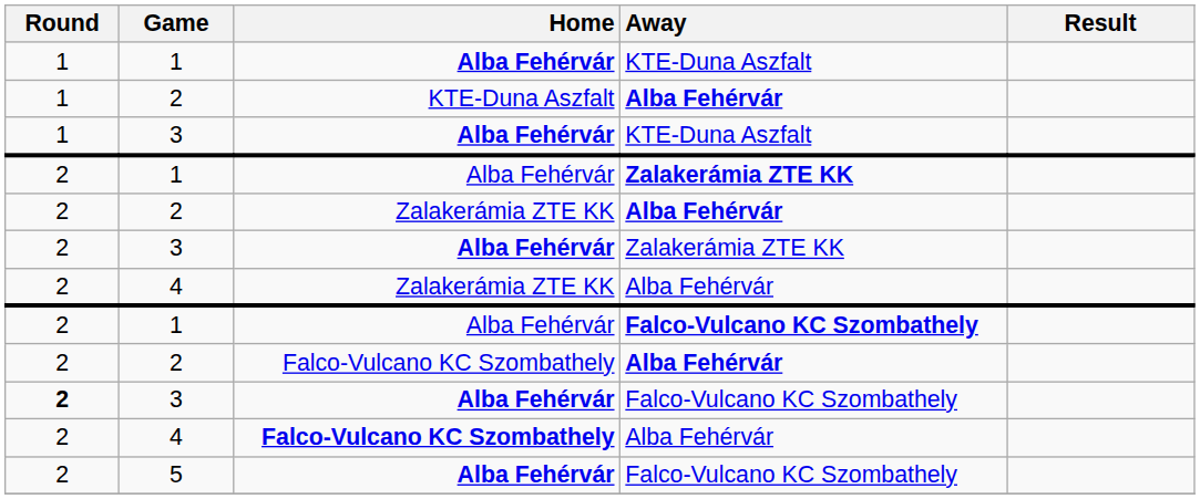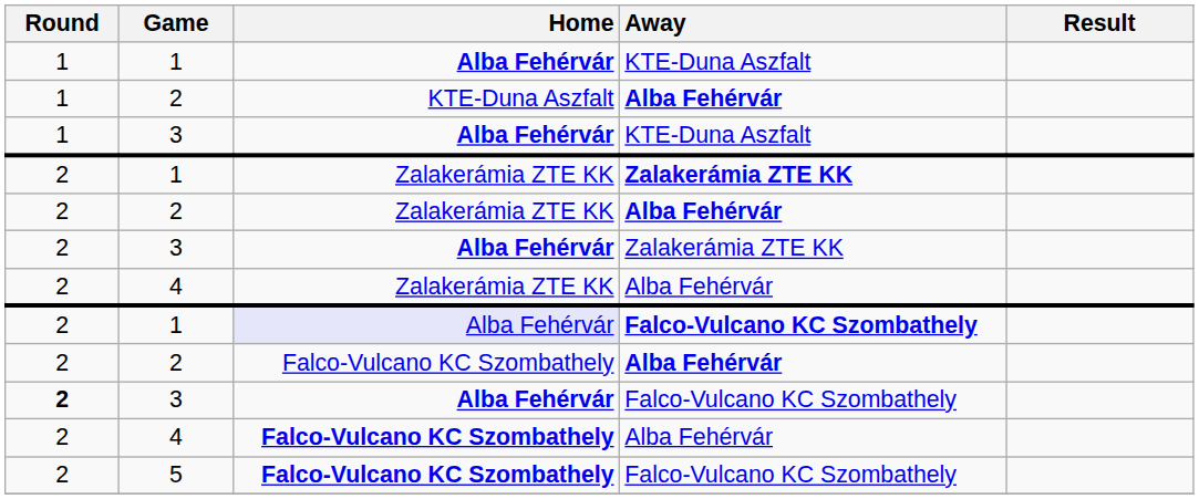 <table class=wikitable style="text-align:center">
 <tr>
 <th style="width:70px;">Round</th>
 <th style="width:70px;">Game</th>
 <th style="width:255px; text-align:right;">Home</th>
 <th style="width:255px; text-align:left;">Away</th>
 <th style="width:120px;">Result</th>
 </tr>
 <tr>
 <td>1</td>
 <td>1</td>
 <td align=right><strong><a href='#'>Alba Fehérvár</a></strong></td>
 <td align=left><a href='#'>KTE-Duna Aszfalt</a></td>
 <td><strong></strong></td>
 </tr>
 <tr>
 <td>1</td>
 <td>2</td>
 <td align=right><a href='#'>KTE-Duna Aszfalt</a></td>
 <td align=left><strong><a href='#'>Alba Fehérvár</a></strong></td>
 <td><strong></strong></td>
 </tr>
 <tr>
 <td>1</td>
 <td>3</td>
 <td align=right><strong><a href='#'>Alba Fehérvár</a></strong></td>
 <td align=left><a href='#'>KTE-Duna Aszfalt</a></td>
 <td><strong></strong></td>
 </tr>
 <tr>
 </tr>
 <tr style="border-top:3px solid black" class="sortbottom">
 <td>2</td>
 <td>1</td>
-<td align=right><a href='#'>Alba Fehérvár</a></td>
+<td align=right><a href='#'>Zalakerámia ZTE KK</a></td>
 <td align=left><strong><a href='#'>Zalakerámia ZTE KK</a></strong></td>
 <td><strong></strong></td>
 </tr>
 <tr>
 <td>2</td>
 <td>2</td>
 <td align=right><a href='#'>Zalakerámia ZTE KK</a></td>
 <td align=left><strong><a href='#'>Alba Fehérvár</a></strong></td>
 <td><strong></strong></td>
 </tr>
 <tr>
 <td>2</td>
 <td>3</td>
 <td align=right><strong><a href='#'>Alba Fehérvár</a></strong></td>
 <td align=left><a href='#'>Zalakerámia ZTE KK</a></td>
 <td><strong></strong></td>
 </tr>
 <tr>
 <td>2</td>
 <td>4</td>
 <td align=right><a href='#'>Zalakerámia ZTE KK</a></td>
 <td align=left><a href='#'>Alba Fehérvár</a></td>
 <td><strong></strong></td>
 </tr>
 <tr>
 </tr>
 <tr style="border-top:3px solid black" class="sortbottom">
 <td>2</td>
 <td>1</td>
-<td align=right><a href='#'>Alba Fehérvár</a></td>
+<td align=right style="background: lavender;"><a href='#'>Alba Fehérvár</a></td>
 <td align=left><strong><a href='#'>Falco-Vulcano KC Szombathely</a></strong></td>
 <td><strong></strong></td>
 </tr>
 <tr>
 <td>2</td>
 <td>2</td>
 <td align=right><a href='#'>Falco-Vulcano KC Szombathely</a></td>
 <td align=left><strong><a href='#'>Alba Fehérvár</a></strong></td>
 <td><strong></strong></td>
 </tr>
 <tr>
 <td><strong>2</strong></td>
 <td>3</td>
 <td align=right><strong><a href='#'>Alba Fehérvár</a></strong></td>
 <td align=left><a href='#'>Falco-Vulcano KC Szombathely</a></td>
 <td><strong></strong></td>
 </tr>
 <tr>
 <td>2</td>
 <td>4</td>
 <td align=right><strong><a href='#'>Falco-Vulcano KC Szombathely</a></strong></td>
 <td align=left><a href='#'>Alba Fehérvár</a></td>
 <td><strong></strong></td>
 </tr>
 <tr>
 <td>2</td>
 <td>5</td>
-<td align=right><strong><a href='#'>Alba Fehérvár</a></strong></td>
+<td align=right><strong><a href='#'>Falco-Vulcano KC Szombathely</a></strong></td>
 <td align=left><a href='#'>Falco-Vulcano KC Szombathely</a></td>
 <td><strong></strong></td>
 </tr>
 <tr>
 </tr>
 </table>
